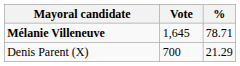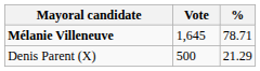 <table class="wikitable">
 <tr>
 <th bgcolor="#DDDDFF" width="200px">Mayoral candidate</th>
 <th bgcolor="#DDDDFF" width="50px">Vote</th>
 <th bgcolor="#DDDDFF"  width="30px">%</th>
 </tr>
 <tr>
 <td><strong>Mélanie Villeneuve</strong></td>
 <td>1,645</td>
 <td>78.71</td>
 </tr>
 <tr>
 <td>Denis Parent (X)</td>
-<td>700</td>
+<td>500</td>
 <td>21.29</td>
 </tr>
 </table>
